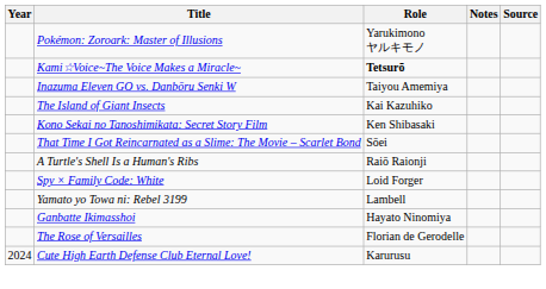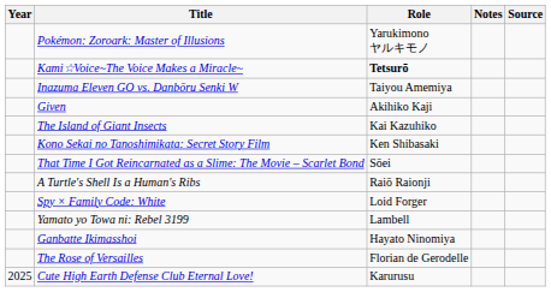 <table class="wikitable sortable plainrowheaders">
 <tr>
 <th>Year</th>
 <th>Title</th>
 <th>Role</th>
 <th class="unsortable">Notes</th>
 <th class="unsortable">Source</th>
 </tr>
 <tr>
 <td></td>
 <td><em><a href='#'>Pokémon: Zoroark: Master of Illusions</a></em></td>
 <td>Yarukimono<br>ヤルキモノ</td>
 <td></td>
 <td></td>
 </tr>
 <tr>
 <td></td>
 <td><em><a href='#'>Kami☆Voice~The Voice Makes a Miracle~</a></em></td>
 <td><strong>Tetsurō</strong></td>
 <td></td>
 <td></td>
 </tr>
 <tr>
 <td></td>
 <td><em><a href='#'>Inazuma Eleven GO vs. Danbōru Senki W</a></em></td>
 <td>Taiyou Amemiya</td>
+<td></td>
+<td></td>
+</tr>
+<tr>
+<td></td>
+<td><em><a href='#'>Given</a></em></td>
+<td>Akihiko Kaji</td>
 <td></td>
 <td></td>
 </tr>
 <tr>
 <td></td>
 <td><em><a href='#'>The Island of Giant Insects</a></em></td>
 <td>Kai Kazuhiko</td>
 <td></td>
 <td></td>
 </tr>
 <tr>
 <td></td>
 <td><em><a href='#'>Kono Sekai no Tanoshimikata: Secret Story Film</a></em></td>
 <td>Ken Shibasaki</td>
 <td></td>
 <td></td>
 </tr>
 <tr>
 <td></td>
 <td><em><a href='#'>That Time I Got Reincarnated as a Slime: The Movie – Scarlet Bond</a></em></td>
 <td>Sōei</td>
 <td></td>
 <td></td>
 </tr>
 <tr>
 <td></td>
 <td><em>A Turtle's Shell Is a Human's Ribs</em></td>
 <td>Raiō Raionji</td>
 <td></td>
 <td></td>
 </tr>
 <tr>
 <td></td>
 <td><em><a href='#'>Spy × Family Code: White</a></em></td>
 <td>Loid Forger</td>
 <td></td>
 <td></td>
 </tr>
 <tr>
 <td></td>
 <td><em>Yamato yo Towa ni: Rebel 3199</em></td>
 <td>Lambell</td>
 <td></td>
 <td></td>
 </tr>
 <tr>
 <td></td>
 <td><em><a href='#'>Ganbatte Ikimasshoi</a></em></td>
 <td>Hayato Ninomiya</td>
 <td></td>
 <td></td>
 </tr>
 <tr>
 <td></td>
 <td><em><a href='#'>The Rose of Versailles</a></em></td>
 <td>Florian de Gerodelle</td>
 <td></td>
 <td></td>
 </tr>
 <tr>
-<td>2024</td>
+<td>2025</td>
 <td><em><a href='#'>Cute High Earth Defense Club Eternal Love!</a></em></td>
 <td>Karurusu</td>
 <td></td>
 <td></td>
 </tr>
 </table>
